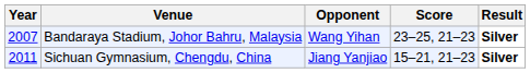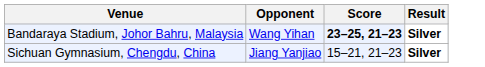 <table class="sortable wikitable" style="font-size: 90%;">
 <tr>
-<th>Year</th>
 <th>Venue</th>
 <th>Opponent</th>
 <th>Score</th>
 <th>Result</th>
 </tr>
 <tr style="background:#ECF2FF">
-<td align="center"><a href='#'>2007</a></td>
 <td align="left">Bandaraya Stadium, <a href='#'>Johor Bahru</a>, <a href='#'>Malaysia</a></td>
 <td align="left"> <a href='#'>Wang Yihan</a></td>
-<td align="left">23–25, 21–23</td>
+<td align="left"><strong>23–25, 21–23</strong></td>
 <td style="text-align:left; background:white"> <strong>Silver</strong></td>
 </tr>
 <tr style="background:#ECF2FF">
-<td align="center"><a href='#'>2011</a></td>
 <td align="left">Sichuan Gymnasium, <a href='#'>Chengdu</a>, <a href='#'>China</a></td>
 <td align="left"> <a href='#'>Jiang Yanjiao</a></td>
 <td align="left">15–21, 21–23</td>
 <td style="text-align:left; background:white"> <strong>Silver</strong></td>
 </tr>
 </table>
